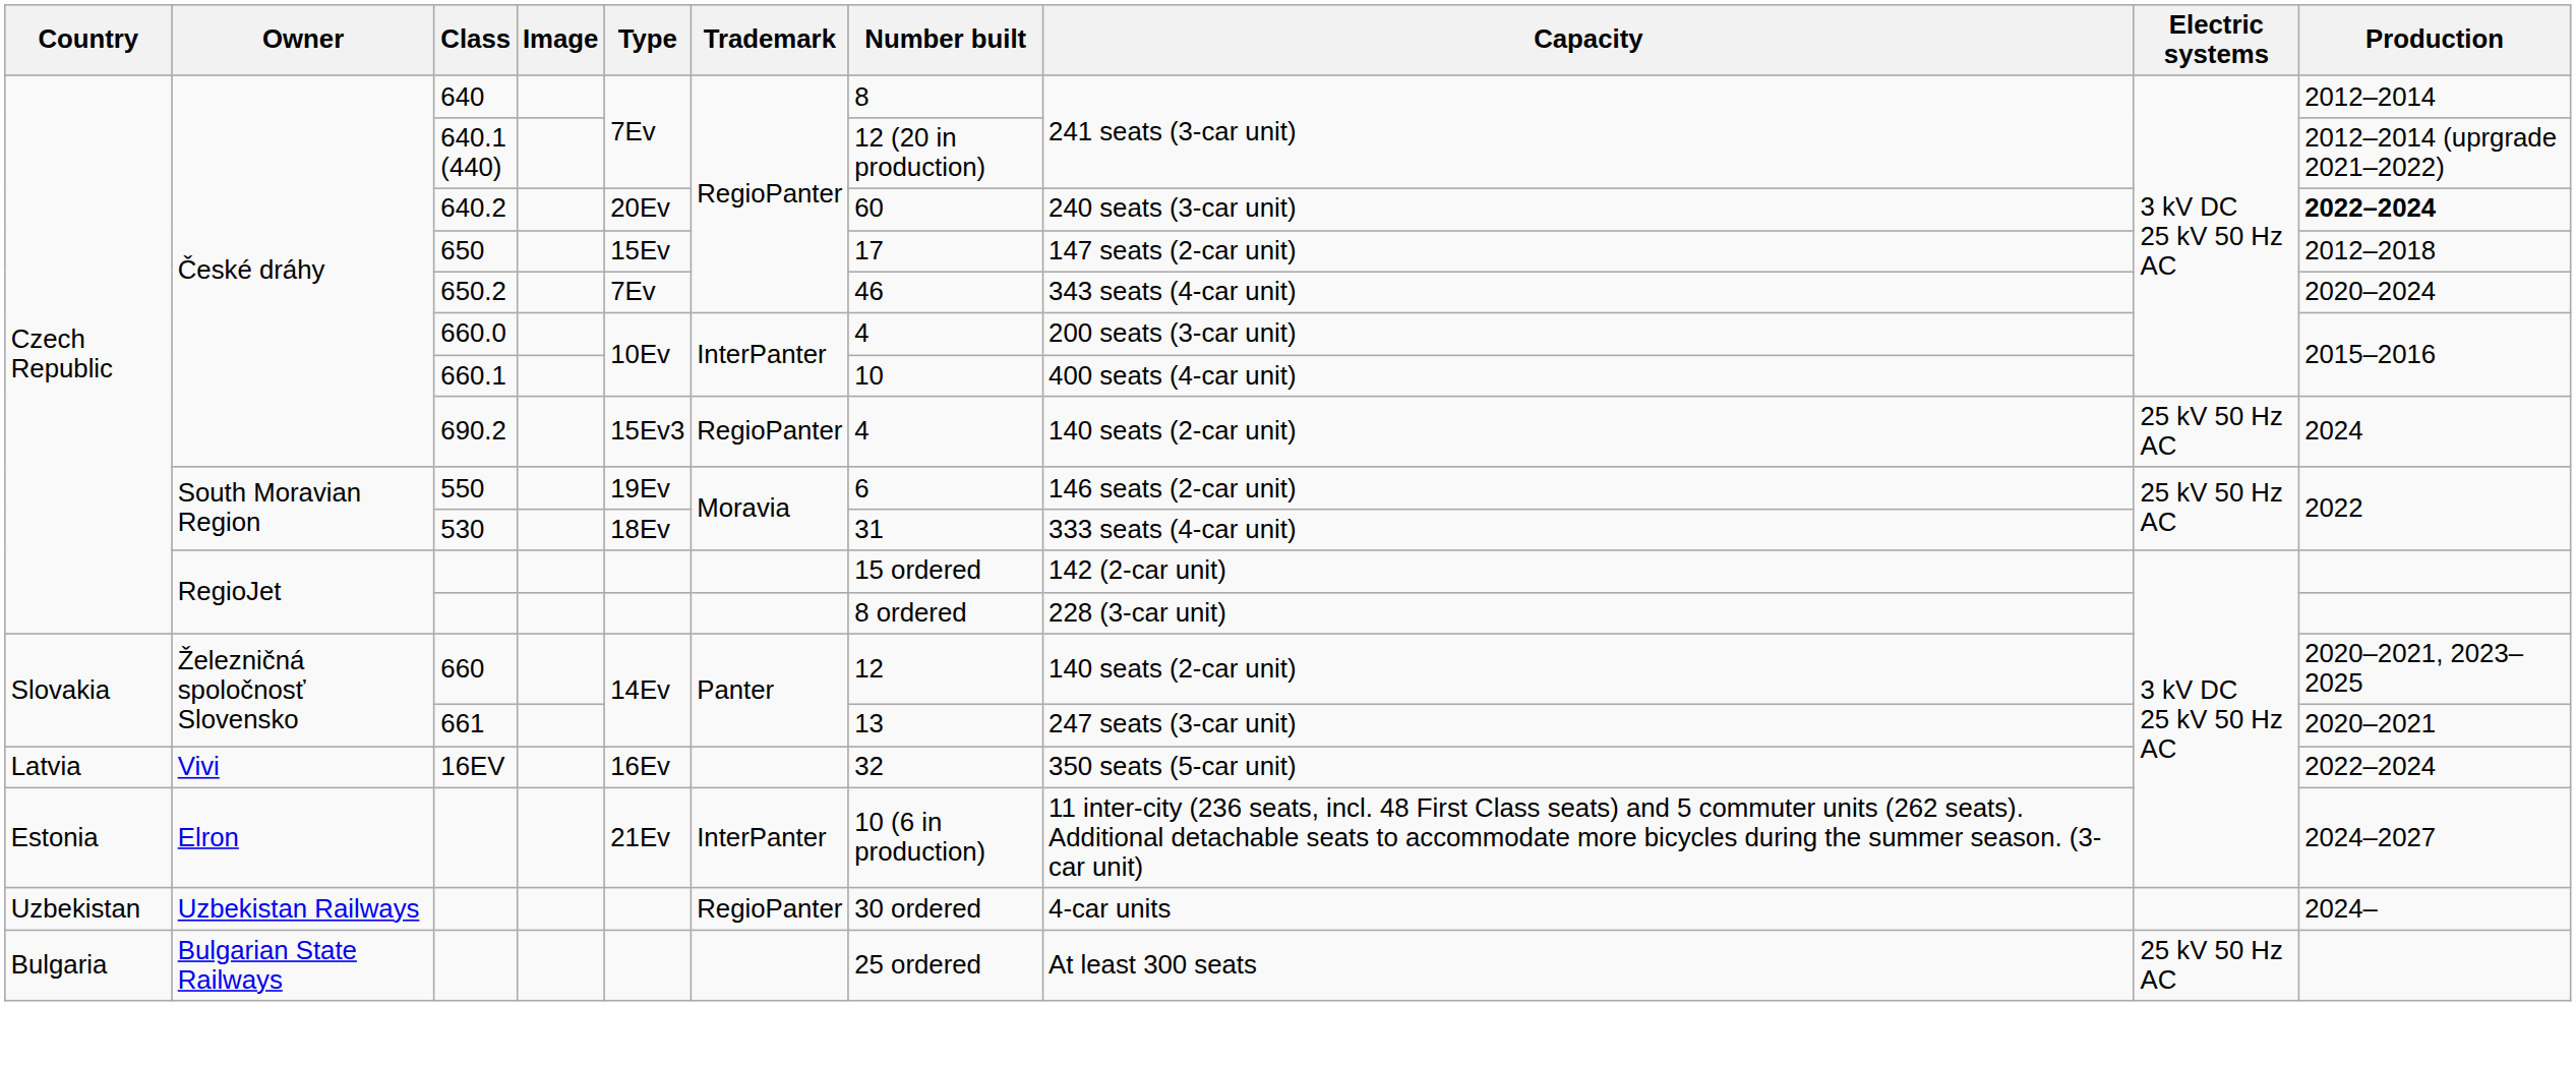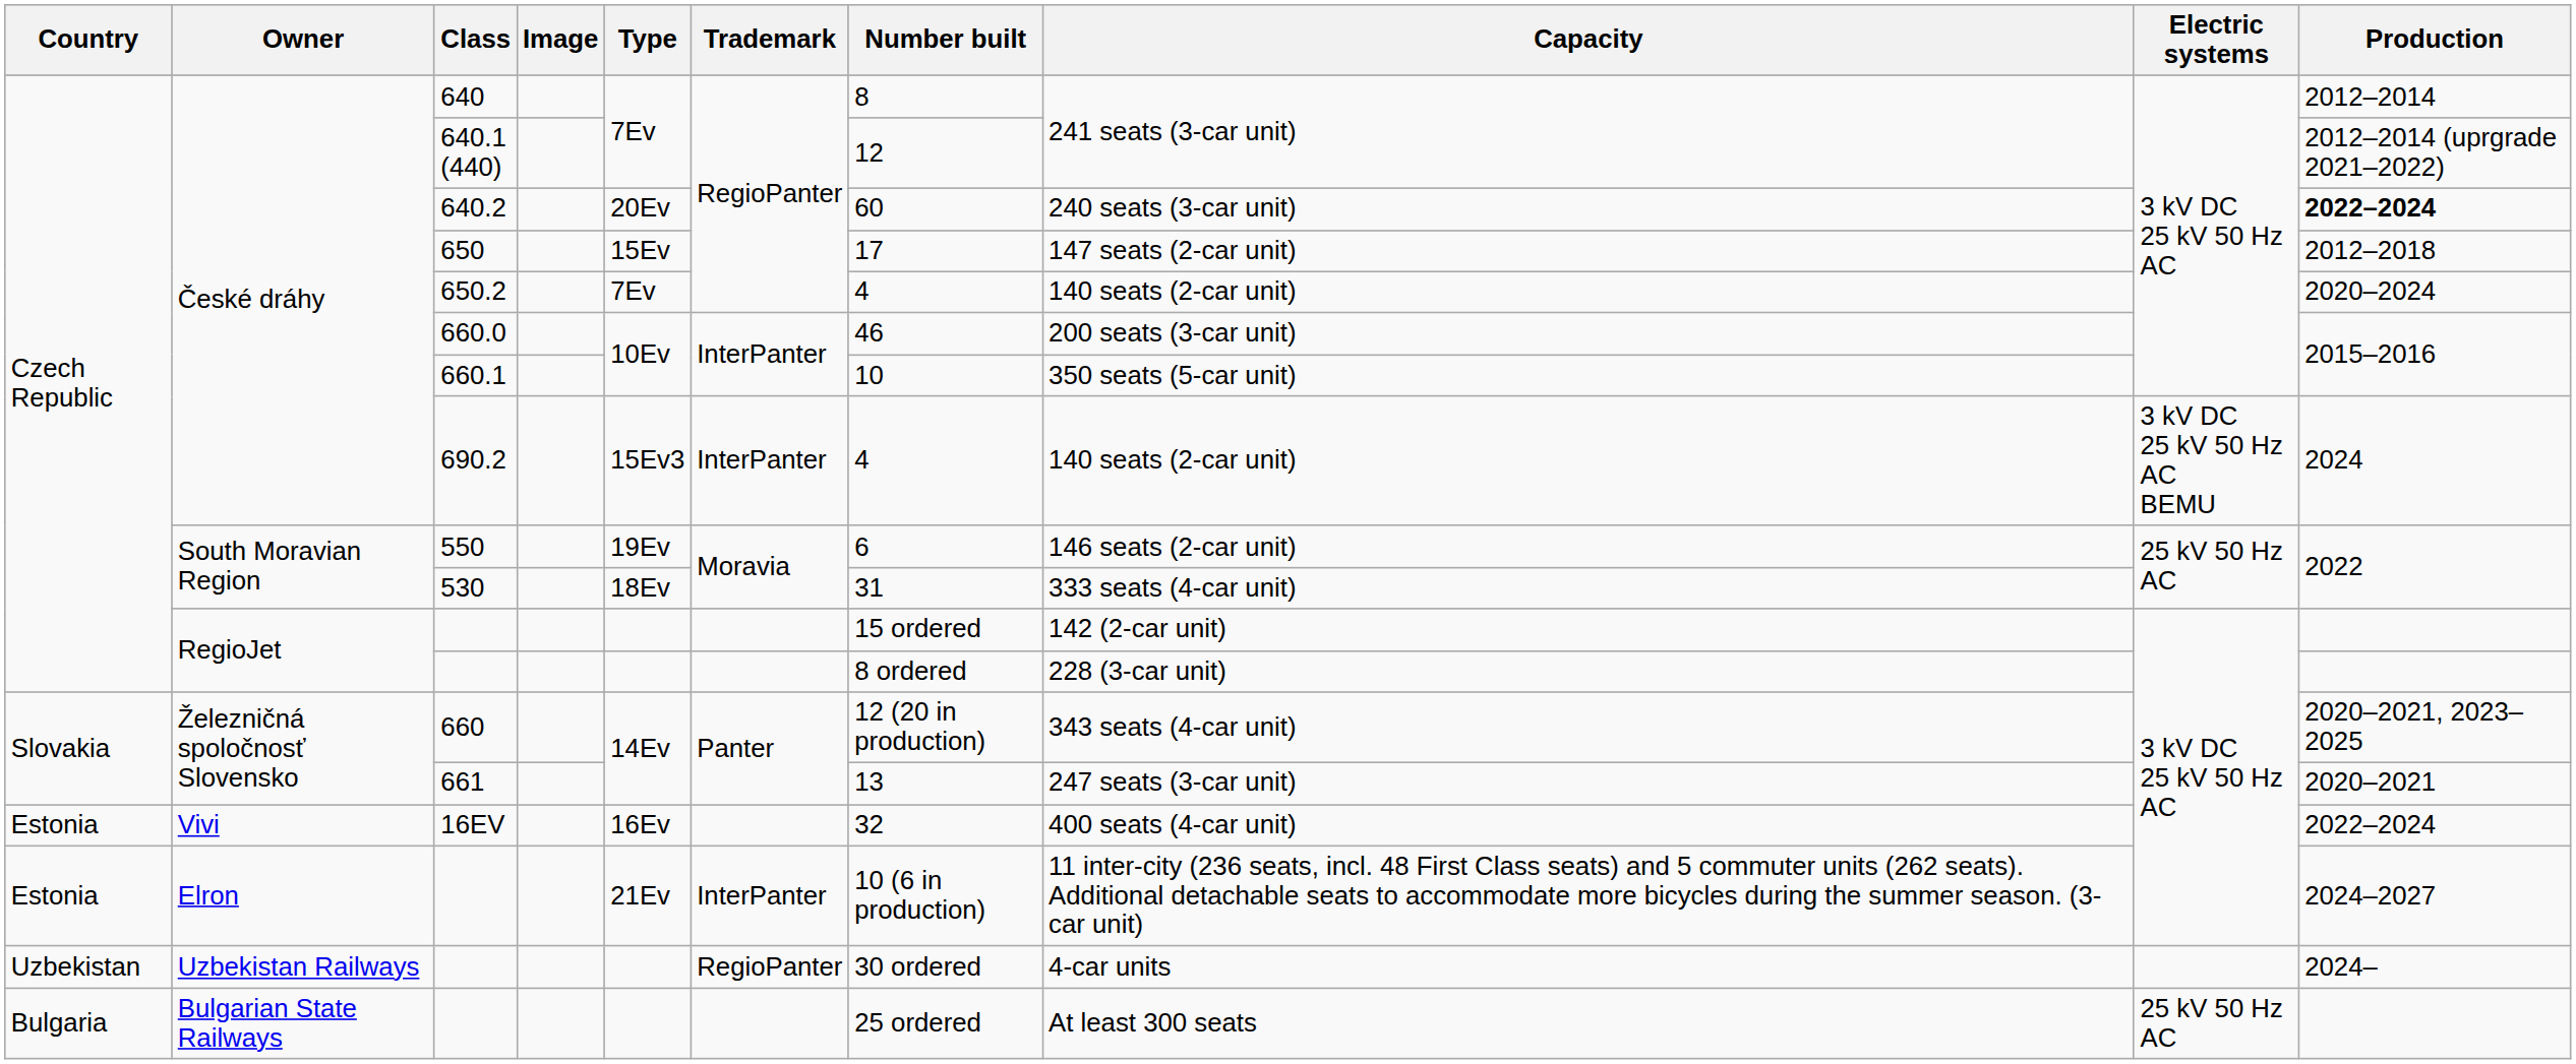 <table class="wikitable">
 <tr>
 <th>Country</th>
 <th>Owner</th>
 <th>Class</th>
 <th>Image</th>
 <th>Type</th>
 <th>Trademark</th>
 <th>Number built</th>
 <th>Capacity</th>
 <th>Electric systems</th>
 <th>Production</th>
 </tr>
 <tr>
 <td rowspan="12"> Czech Republic</td>
 <td rowspan="8">České dráhy</td>
 <td>640</td>
 <td></td>
 <td rowspan="2">7Ev</td>
 <td rowspan="5">RegioPanter</td>
 <td>8</td>
 <td rowspan="2">241 seats (3-car unit)</td>
 <td rowspan="7">3 kV DC<br>25 kV 50 Hz AC</td>
 <td>2012–2014</td>
 </tr>
 <tr>
 <td>640.1<br>(440)</td>
 <td></td>
-<td>12 (20 in production)</td>
+<td>12</td>
 <td>2012–2014 (uprgrade 2021–2022)</td>
 </tr>
 <tr>
 <td>640.2</td>
 <td></td>
 <td>20Ev</td>
 <td>60</td>
 <td>240 seats (3-car unit)</td>
 <td><strong>2022–2024</strong></td>
 </tr>
 <tr>
 <td>650</td>
 <td></td>
 <td>15Ev</td>
 <td>17</td>
 <td>147 seats (2-car unit)</td>
 <td>2012–2018</td>
 </tr>
 <tr>
 <td>650.2</td>
 <td></td>
 <td>7Ev</td>
-<td>46</td>
-<td>343 seats (4-car unit)</td>
+<td>4</td>
+<td>140 seats (2-car unit)</td>
 <td>2020–2024</td>
 </tr>
 <tr>
 <td>660.0</td>
 <td></td>
 <td rowspan="2">10Ev</td>
 <td rowspan="2">InterPanter</td>
-<td>4</td>
+<td>46</td>
 <td>200 seats (3-car unit)</td>
 <td rowspan="2">2015–2016</td>
 </tr>
 <tr>
 <td>660.1</td>
 <td></td>
 <td>10</td>
-<td>400 seats (4-car unit)</td>
+<td>350 seats (5-car unit)</td>
 </tr>
 <tr>
 <td>690.2</td>
 <td></td>
 <td>15Ev3</td>
-<td>RegioPanter</td>
+<td>InterPanter</td>
 <td>4</td>
 <td>140 seats (2-car unit)</td>
-<td>25 kV 50 Hz AC</td>
+<td>3 kV DC<br>25 kV 50 Hz AC<br>BEMU</td>
 <td>2024</td>
 </tr>
 <tr>
 <td rowspan="2">South Moravian Region</td>
 <td>550</td>
 <td></td>
 <td>19Ev</td>
 <td rowspan="2">Moravia</td>
 <td>6</td>
 <td>146 seats (2-car unit)</td>
 <td rowspan="2">25 kV 50 Hz AC</td>
 <td rowspan="2">2022</td>
 </tr>
 <tr>
 <td>530</td>
 <td></td>
 <td>18Ev</td>
 <td>31</td>
 <td>333 seats (4-car unit)</td>
 </tr>
 <tr>
 <td rowspan="2">RegioJet</td>
 <td></td>
 <td></td>
 <td></td>
 <td></td>
 <td>15 ordered</td>
 <td>142 (2-car unit)</td>
 <td rowspan="6">3 kV DC<br>25 kV 50 Hz AC</td>
 <td></td>
 </tr>
 <tr>
 <td></td>
 <td></td>
 <td></td>
 <td></td>
 <td>8 ordered</td>
 <td>228 (3-car unit)</td>
 <td></td>
 </tr>
 <tr>
 <td rowspan="2"> Slovakia</td>
 <td rowspan="2">Železničná spoločnosť Slovensko</td>
 <td>660</td>
 <td></td>
 <td rowspan="2">14Ev</td>
 <td rowspan="2">Panter</td>
-<td>12</td>
-<td>140 seats (2-car unit)</td>
+<td>12 (20 in production)</td>
+<td>343 seats (4-car unit)</td>
 <td>2020–2021, 2023–2025</td>
 </tr>
 <tr>
 <td>661</td>
 <td></td>
 <td>13</td>
 <td>247 seats (3-car unit)</td>
 <td>2020–2021</td>
 </tr>
 <tr>
-<td> Latvia</td>
+<td> Estonia</td>
 <td><a href='#'>Vivi</a></td>
 <td>16EV</td>
 <td></td>
 <td>16Ev</td>
 <td></td>
 <td>32</td>
-<td>350 seats (5-car unit)</td>
+<td>400 seats (4-car unit)</td>
 <td>2022–2024</td>
 </tr>
 <tr>
 <td> Estonia</td>
 <td><a href='#'>Elron</a></td>
 <td></td>
 <td></td>
 <td>21Ev</td>
 <td>InterPanter</td>
 <td>10 (6 in production)</td>
 <td>11 inter-city (236 seats, incl. 48 First Class seats) and 5 commuter units (262 seats). Additional detachable seats to accommodate more bicycles during the summer season. (3-car unit)</td>
 <td>2024–2027</td>
 </tr>
 <tr>
 <td> Uzbekistan</td>
 <td><a href='#'>Uzbekistan Railways</a></td>
 <td></td>
 <td></td>
 <td></td>
 <td>RegioPanter</td>
 <td>30 ordered</td>
 <td>4-car units</td>
 <td></td>
 <td>2024–</td>
 </tr>
 <tr>
 <td> Bulgaria</td>
 <td><a href='#'>Bulgarian State Railways</a></td>
 <td></td>
 <td></td>
 <td></td>
 <td></td>
 <td>25 ordered</td>
 <td>At least 300 seats</td>
 <td>25 kV 50 Hz AC</td>
 </tr>
 </table>
